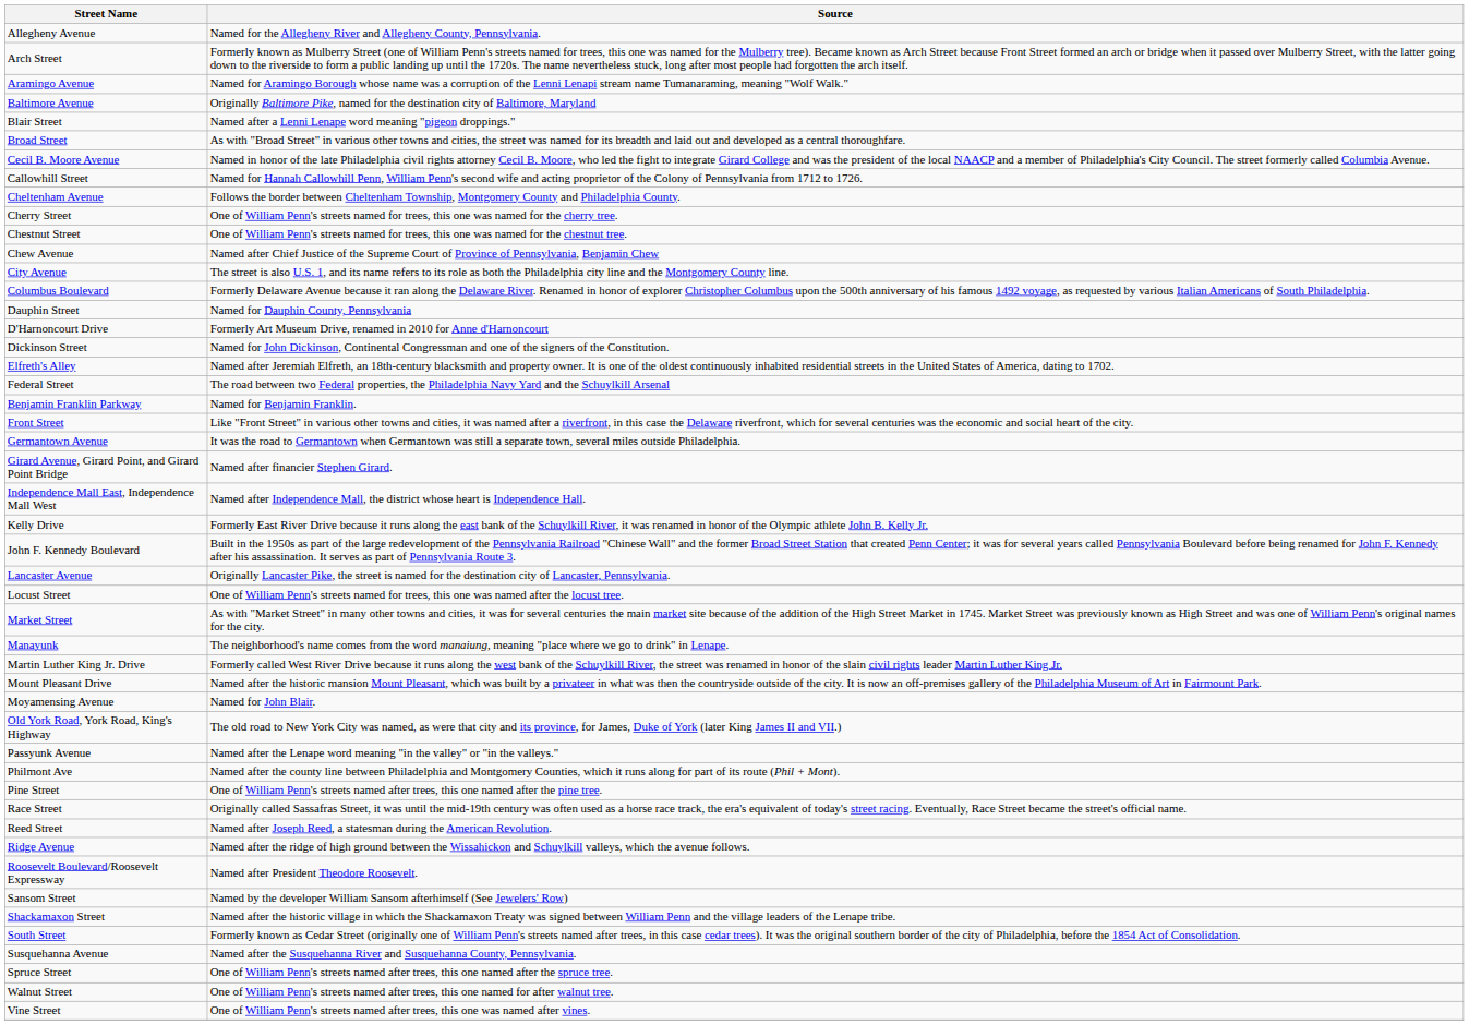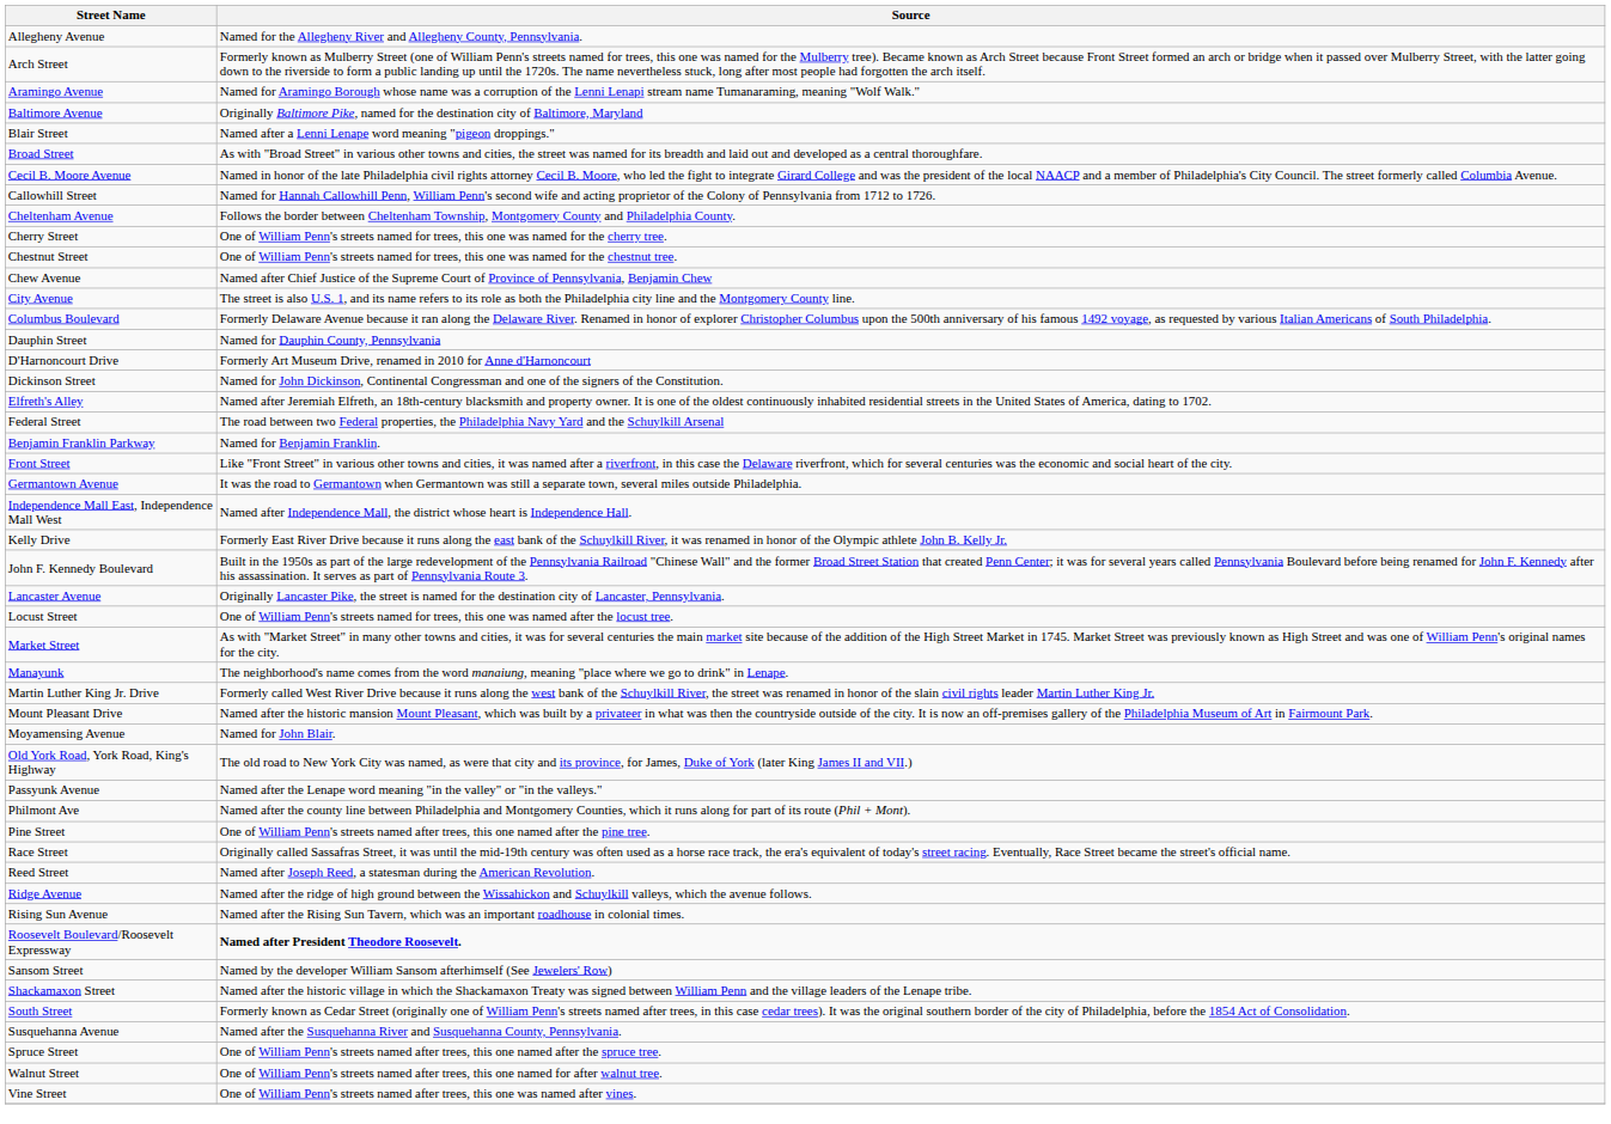 <table class="wikitable">
 <tr>
 <th>Street Name</th>
 <th>Source</th>
 </tr>
 <tr>
 <td>Allegheny Avenue</td>
 <td>Named for the <a href='#'>Allegheny River</a> and <a href='#'>Allegheny County, Pennsylvania</a>.</td>
 </tr>
 <tr>
 <td>Arch Street</td>
 <td>Formerly known as Mulberry Street (one of William Penn's streets named for trees, this one was named for the <a href='#'>Mulberry</a> tree). Became known as Arch Street because Front Street formed an arch or bridge when it passed over Mulberry Street, with the latter going down to the riverside to form a public landing up until the 1720s. The name nevertheless stuck, long after most people had forgotten the arch itself.</td>
 </tr>
 <tr>
 <td><a href='#'>Aramingo Avenue</a></td>
 <td>Named for <a href='#'>Aramingo Borough</a> whose name was a corruption of the <a href='#'>Lenni Lenapi</a> stream name Tumanaraming, meaning "Wolf Walk."</td>
 </tr>
 <tr>
 <td><a href='#'>Baltimore Avenue</a></td>
 <td>Originally <em><a href='#'>Baltimore Pike</a></em>, named for the destination city of <a href='#'>Baltimore, Maryland</a></td>
 </tr>
 <tr>
 <td>Blair Street</td>
 <td>Named after a <a href='#'>Lenni Lenape</a> word meaning "<a href='#'>pigeon</a> droppings."</td>
 </tr>
 <tr>
 <td><a href='#'>Broad Street</a></td>
 <td>As with "Broad Street" in various other towns and cities, the street was named for its breadth and laid out and developed as a central thoroughfare.</td>
 </tr>
 <tr>
 <td><a href='#'>Cecil B. Moore Avenue</a></td>
 <td>Named in honor of the late Philadelphia civil rights attorney <a href='#'>Cecil B. Moore</a>, who led the fight to integrate <a href='#'>Girard College</a> and was the president of the local <a href='#'>NAACP</a> and a member of Philadelphia's City Council. The street formerly called <a href='#'>Columbia</a> Avenue.</td>
 </tr>
 <tr>
 <td>Callowhill Street</td>
 <td>Named for <a href='#'>Hannah Callowhill Penn</a>, <a href='#'>William Penn</a>'s second wife and acting proprietor of the Colony of Pennsylvania from 1712 to 1726.</td>
 </tr>
 <tr>
 <td><a href='#'>Cheltenham Avenue</a></td>
 <td>Follows the border between <a href='#'>Cheltenham Township</a>, <a href='#'>Montgomery County</a> and <a href='#'>Philadelphia County</a>.</td>
 </tr>
 <tr>
 <td>Cherry Street</td>
 <td>One of <a href='#'>William Penn</a>'s streets named for trees, this one was named for the <a href='#'>cherry tree</a>.</td>
 </tr>
 <tr>
 <td>Chestnut Street</td>
 <td>One of <a href='#'>William Penn</a>'s streets named for trees, this one was named for the <a href='#'>chestnut tree</a>.</td>
 </tr>
 <tr>
 <td>Chew Avenue</td>
 <td>Named after Chief Justice of the Supreme Court of <a href='#'>Province of Pennsylvania</a>, <a href='#'>Benjamin Chew</a></td>
 </tr>
 <tr>
 <td><a href='#'>City Avenue</a></td>
 <td>The street is also <a href='#'>U.S. 1</a>, and its name refers to its role as both the Philadelphia city line and the <a href='#'>Montgomery County</a> line.</td>
 </tr>
 <tr>
 <td><a href='#'>Columbus Boulevard</a></td>
 <td>Formerly Delaware Avenue because it ran along the <a href='#'>Delaware River</a>. Renamed in honor of explorer <a href='#'>Christopher Columbus</a> upon the 500th anniversary of his famous <a href='#'>1492 voyage</a>, as requested by various <a href='#'>Italian Americans</a> of <a href='#'>South Philadelphia</a>.</td>
 </tr>
 <tr>
 <td>Dauphin Street</td>
 <td>Named for <a href='#'> Dauphin County, Pennsylvania</a></td>
 </tr>
 <tr>
 <td>D'Harnoncourt Drive</td>
 <td>Formerly Art Museum Drive, renamed in 2010 for <a href='#'>Anne d'Harnoncourt</a></td>
 </tr>
 <tr>
 <td>Dickinson Street</td>
 <td>Named for <a href='#'>John Dickinson</a>, Continental Congressman and one of the signers of the Constitution.</td>
 </tr>
 <tr>
 <td><a href='#'>Elfreth's Alley</a></td>
 <td>Named after Jeremiah Elfreth, an 18th-century blacksmith and property owner. It is one of the oldest continuously inhabited residential streets in the United States of America, dating to 1702.</td>
 </tr>
 <tr>
 <td>Federal Street</td>
 <td>The road between two <a href='#'>Federal</a> properties, the <a href='#'>Philadelphia Navy Yard</a> and the <a href='#'>Schuylkill Arsenal</a></td>
 </tr>
 <tr>
 <td><a href='#'>Benjamin Franklin Parkway</a></td>
 <td>Named for <a href='#'>Benjamin Franklin</a>.</td>
 </tr>
 <tr>
 <td><a href='#'>Front Street</a></td>
 <td>Like "Front Street" in various other towns and cities, it was named after a <a href='#'>riverfront</a>, in this case the <a href='#'>Delaware</a> riverfront, which for several centuries was the economic and social heart of the city.</td>
 </tr>
 <tr>
 <td><a href='#'>Germantown Avenue</a></td>
 <td>It was the road to <a href='#'>Germantown</a> when Germantown was still a separate town, several miles outside Philadelphia.</td>
 </tr>
 <tr>
-<td><a href='#'>Girard Avenue</a>, Girard Point, and Girard Point Bridge</td>
-<td>Named after financier <a href='#'>Stephen Girard</a>.</td>
-</tr>
-<tr>
 <td><a href='#'>Independence Mall East</a>, Independence Mall West</td>
 <td>Named after <a href='#'>Independence Mall</a>, the district whose heart is <a href='#'>Independence Hall</a>.</td>
 </tr>
 <tr>
 <td>Kelly Drive</td>
 <td>Formerly East River Drive because it runs along the <a href='#'>east</a> bank of the <a href='#'>Schuylkill River</a>, it was renamed in honor of the Olympic athlete <a href='#'>John B. Kelly Jr.</a></td>
 </tr>
 <tr>
 <td>John F. Kennedy Boulevard</td>
 <td>Built in the 1950s as part of the large redevelopment of the <a href='#'>Pennsylvania Railroad</a> "Chinese Wall" and the former <a href='#'>Broad Street Station</a> that created <a href='#'>Penn Center</a>; it was for several years called <a href='#'>Pennsylvania</a> Boulevard before being renamed for <a href='#'>John F. Kennedy</a> after his assassination. It serves as part of <a href='#'>Pennsylvania Route 3</a>.</td>
 </tr>
 <tr>
 <td><a href='#'>Lancaster Avenue</a></td>
 <td>Originally <a href='#'>Lancaster Pike</a>, the street is named for the destination city of <a href='#'>Lancaster, Pennsylvania</a>.</td>
 </tr>
 <tr>
 <td>Locust Street</td>
 <td>One of <a href='#'>William Penn</a>'s streets named for trees, this one was named after the <a href='#'>locust tree</a>.</td>
 </tr>
 <tr>
 <td><a href='#'>Market Street</a></td>
 <td>As with "Market Street" in many other towns and cities, it was for several centuries the main <a href='#'>market</a> site because of the addition of the High Street Market in 1745. Market Street was previously known as High Street and was one of <a href='#'>William Penn</a>'s original names for the city.</td>
 </tr>
 <tr>
 <td><a href='#'>Manayunk</a></td>
 <td>The neighborhood's name comes from the word <em>manaiung</em>, meaning "place where we go to drink" in <a href='#'>Lenape</a>.</td>
 </tr>
 <tr>
 <td>Martin Luther King Jr. Drive</td>
 <td>Formerly called West River Drive because it runs along the <a href='#'>west</a> bank of the <a href='#'>Schuylkill River</a>, the street was renamed in honor of the slain <a href='#'>civil rights</a> leader <a href='#'>Martin Luther King Jr.</a></td>
 </tr>
 <tr>
 <td>Mount Pleasant Drive</td>
 <td>Named after the historic mansion <a href='#'>Mount Pleasant</a>, which was built by a <a href='#'>privateer</a> in what was then the countryside outside of the city.  It is now an off-premises gallery of the <a href='#'>Philadelphia Museum of Art</a> in <a href='#'>Fairmount Park</a>.</td>
 </tr>
 <tr>
 <td>Moyamensing Avenue</td>
 <td>Named for <a href='#'>John Blair</a>.</td>
 </tr>
 <tr>
 <td> <a href='#'>Old York Road</a>, York Road, King's Highway</td>
 <td>The old road to New York City was named, as were that city and <a href='#'>its province</a>, for James, <a href='#'>Duke of York</a> (later King <a href='#'>James II and VII</a>.)</td>
 </tr>
 <tr>
 <td>Passyunk Avenue</td>
 <td>Named after the Lenape word meaning "in the valley" or "in the valleys."</td>
 </tr>
 <tr>
 <td>Philmont Ave</td>
 <td>Named after the county line between Philadelphia and Montgomery Counties, which it runs along for part of its route (<em>Phil + Mont</em>).</td>
 </tr>
 <tr>
 <td>Pine Street</td>
 <td>One of <a href='#'>William Penn</a>'s streets named after trees, this one named after the <a href='#'>pine tree</a>.</td>
 </tr>
 <tr>
 <td>Race Street</td>
 <td>Originally called Sassafras Street, it was until the mid-19th century was often used as a horse race track, the era's equivalent of today's <a href='#'>street racing</a>. Eventually, Race Street became the street's official name.</td>
 </tr>
 <tr>
 <td>Reed Street</td>
 <td>Named after <a href='#'>Joseph Reed</a>, a statesman during the <a href='#'>American Revolution</a>.</td>
 </tr>
 <tr>
 <td><a href='#'>Ridge Avenue</a></td>
 <td>Named after the ridge of high ground between the <a href='#'>Wissahickon</a> and <a href='#'>Schuylkill</a> valleys, which the avenue follows.</td>
 </tr>
 <tr>
+<td>Rising Sun Avenue</td>
+<td>Named after the Rising Sun Tavern, which was an important <a href='#'>roadhouse</a> in colonial times.</td>
+</tr>
+<tr>
 <td><a href='#'>Roosevelt Boulevard</a>/Roosevelt Expressway</td>
-<td>Named after President <a href='#'>Theodore Roosevelt</a>.</td>
+<td><strong>Named after President <a href='#'>Theodore Roosevelt</a>.</strong></td>
 </tr>
 <tr>
 <td>Sansom Street</td>
 <td>Named by the developer William Sansom afterhimself (See <a href='#'>Jewelers' Row</a>)</td>
 </tr>
 <tr>
 <td><a href='#'>Shackamaxon</a> Street</td>
 <td>Named after the historic village in which the Shackamaxon Treaty was signed between <a href='#'>William Penn</a> and the village leaders of the Lenape tribe.</td>
 </tr>
 <tr>
 <td><a href='#'>South Street</a></td>
 <td>Formerly known as Cedar Street (originally one of <a href='#'>William Penn</a>'s streets named after trees, in this case <a href='#'>cedar trees</a>). It was the original southern border of the city of Philadelphia, before the <a href='#'>1854 Act of Consolidation</a>.</td>
 </tr>
 <tr>
 <td>Susquehanna Avenue</td>
 <td>Named after the <a href='#'>Susquehanna River</a> and <a href='#'>Susquehanna County, Pennsylvania</a>.</td>
 </tr>
 <tr>
 <td>Spruce Street</td>
 <td>One of <a href='#'>William Penn</a>'s streets named after trees, this one named after the <a href='#'>spruce tree</a>.</td>
 </tr>
 <tr>
 <td>Walnut Street</td>
 <td>One of <a href='#'>William Penn</a>'s streets named after trees, this one named for after <a href='#'>walnut tree</a>.</td>
 </tr>
 <tr>
 <td>Vine Street</td>
 <td>One of <a href='#'>William Penn</a>'s streets named after trees, this one was named after <a href='#'>vines</a>.</td>
 </tr>
 <tr>
 </tr>
 </table>
